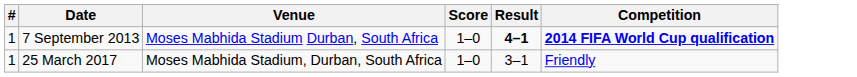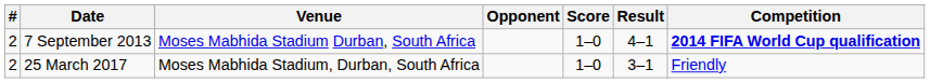 <table class="wikitable sortable">
 <tr>
 <th>#</th>
 <th>Date</th>
 <th>Venue</th>
+<th>Opponent</th>
 <th>Score</th>
 <th>Result</th>
 <th>Competition</th>
 </tr>
 <tr>
-<td>1</td>
+<td>2</td>
 <td>7 September 2013</td>
 <td><a href='#'>Moses Mabhida Stadium</a> <a href='#'>Durban</a>, <a href='#'>South Africa</a></td>
+<td></td>
 <td align="center">1–0</td>
-<td align="center"><strong>4–1</strong></td>
+<td align="center">4–1</td>
 <td><strong><a href='#'>2014 FIFA World Cup qualification</a></strong></td>
 </tr>
 <tr>
-<td>1</td>
+<td>2</td>
 <td>25 March 2017</td>
 <td>Moses Mabhida Stadium, Durban, South Africa</td>
+<td></td>
 <td align="center">1–0</td>
 <td align="center">3–1</td>
 <td><a href='#'>Friendly</a></td>
 </tr>
 </table>
